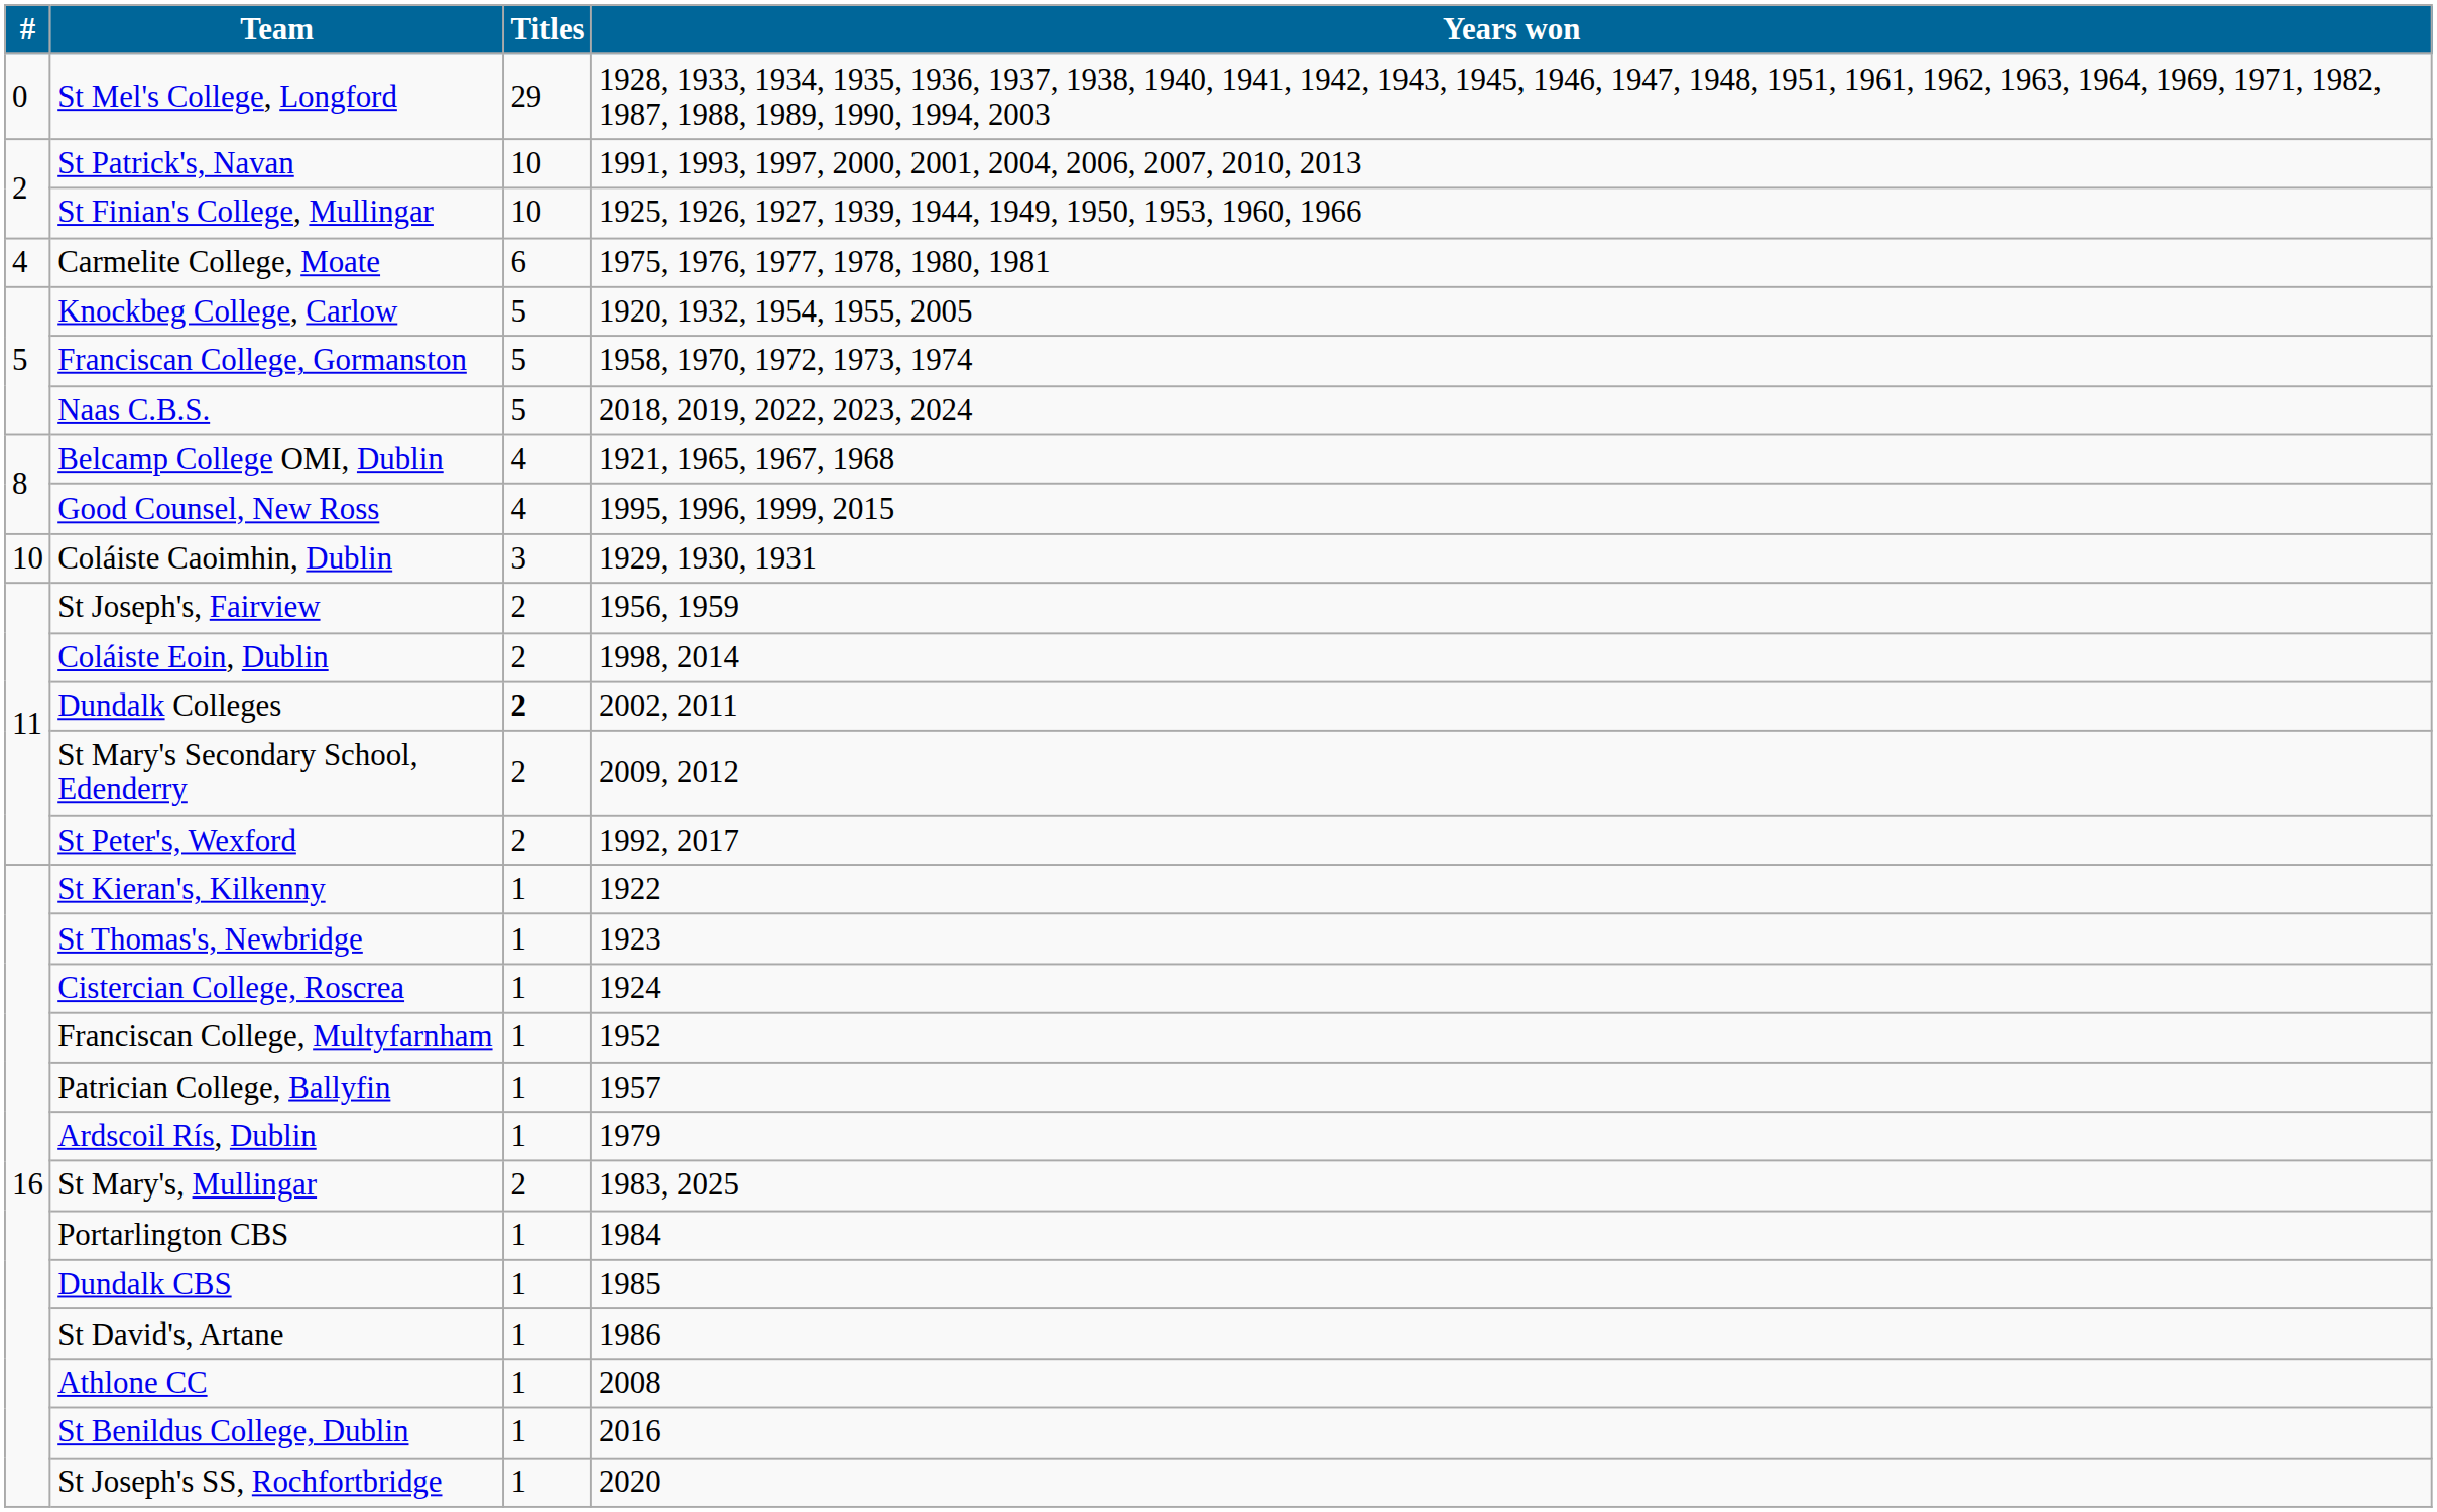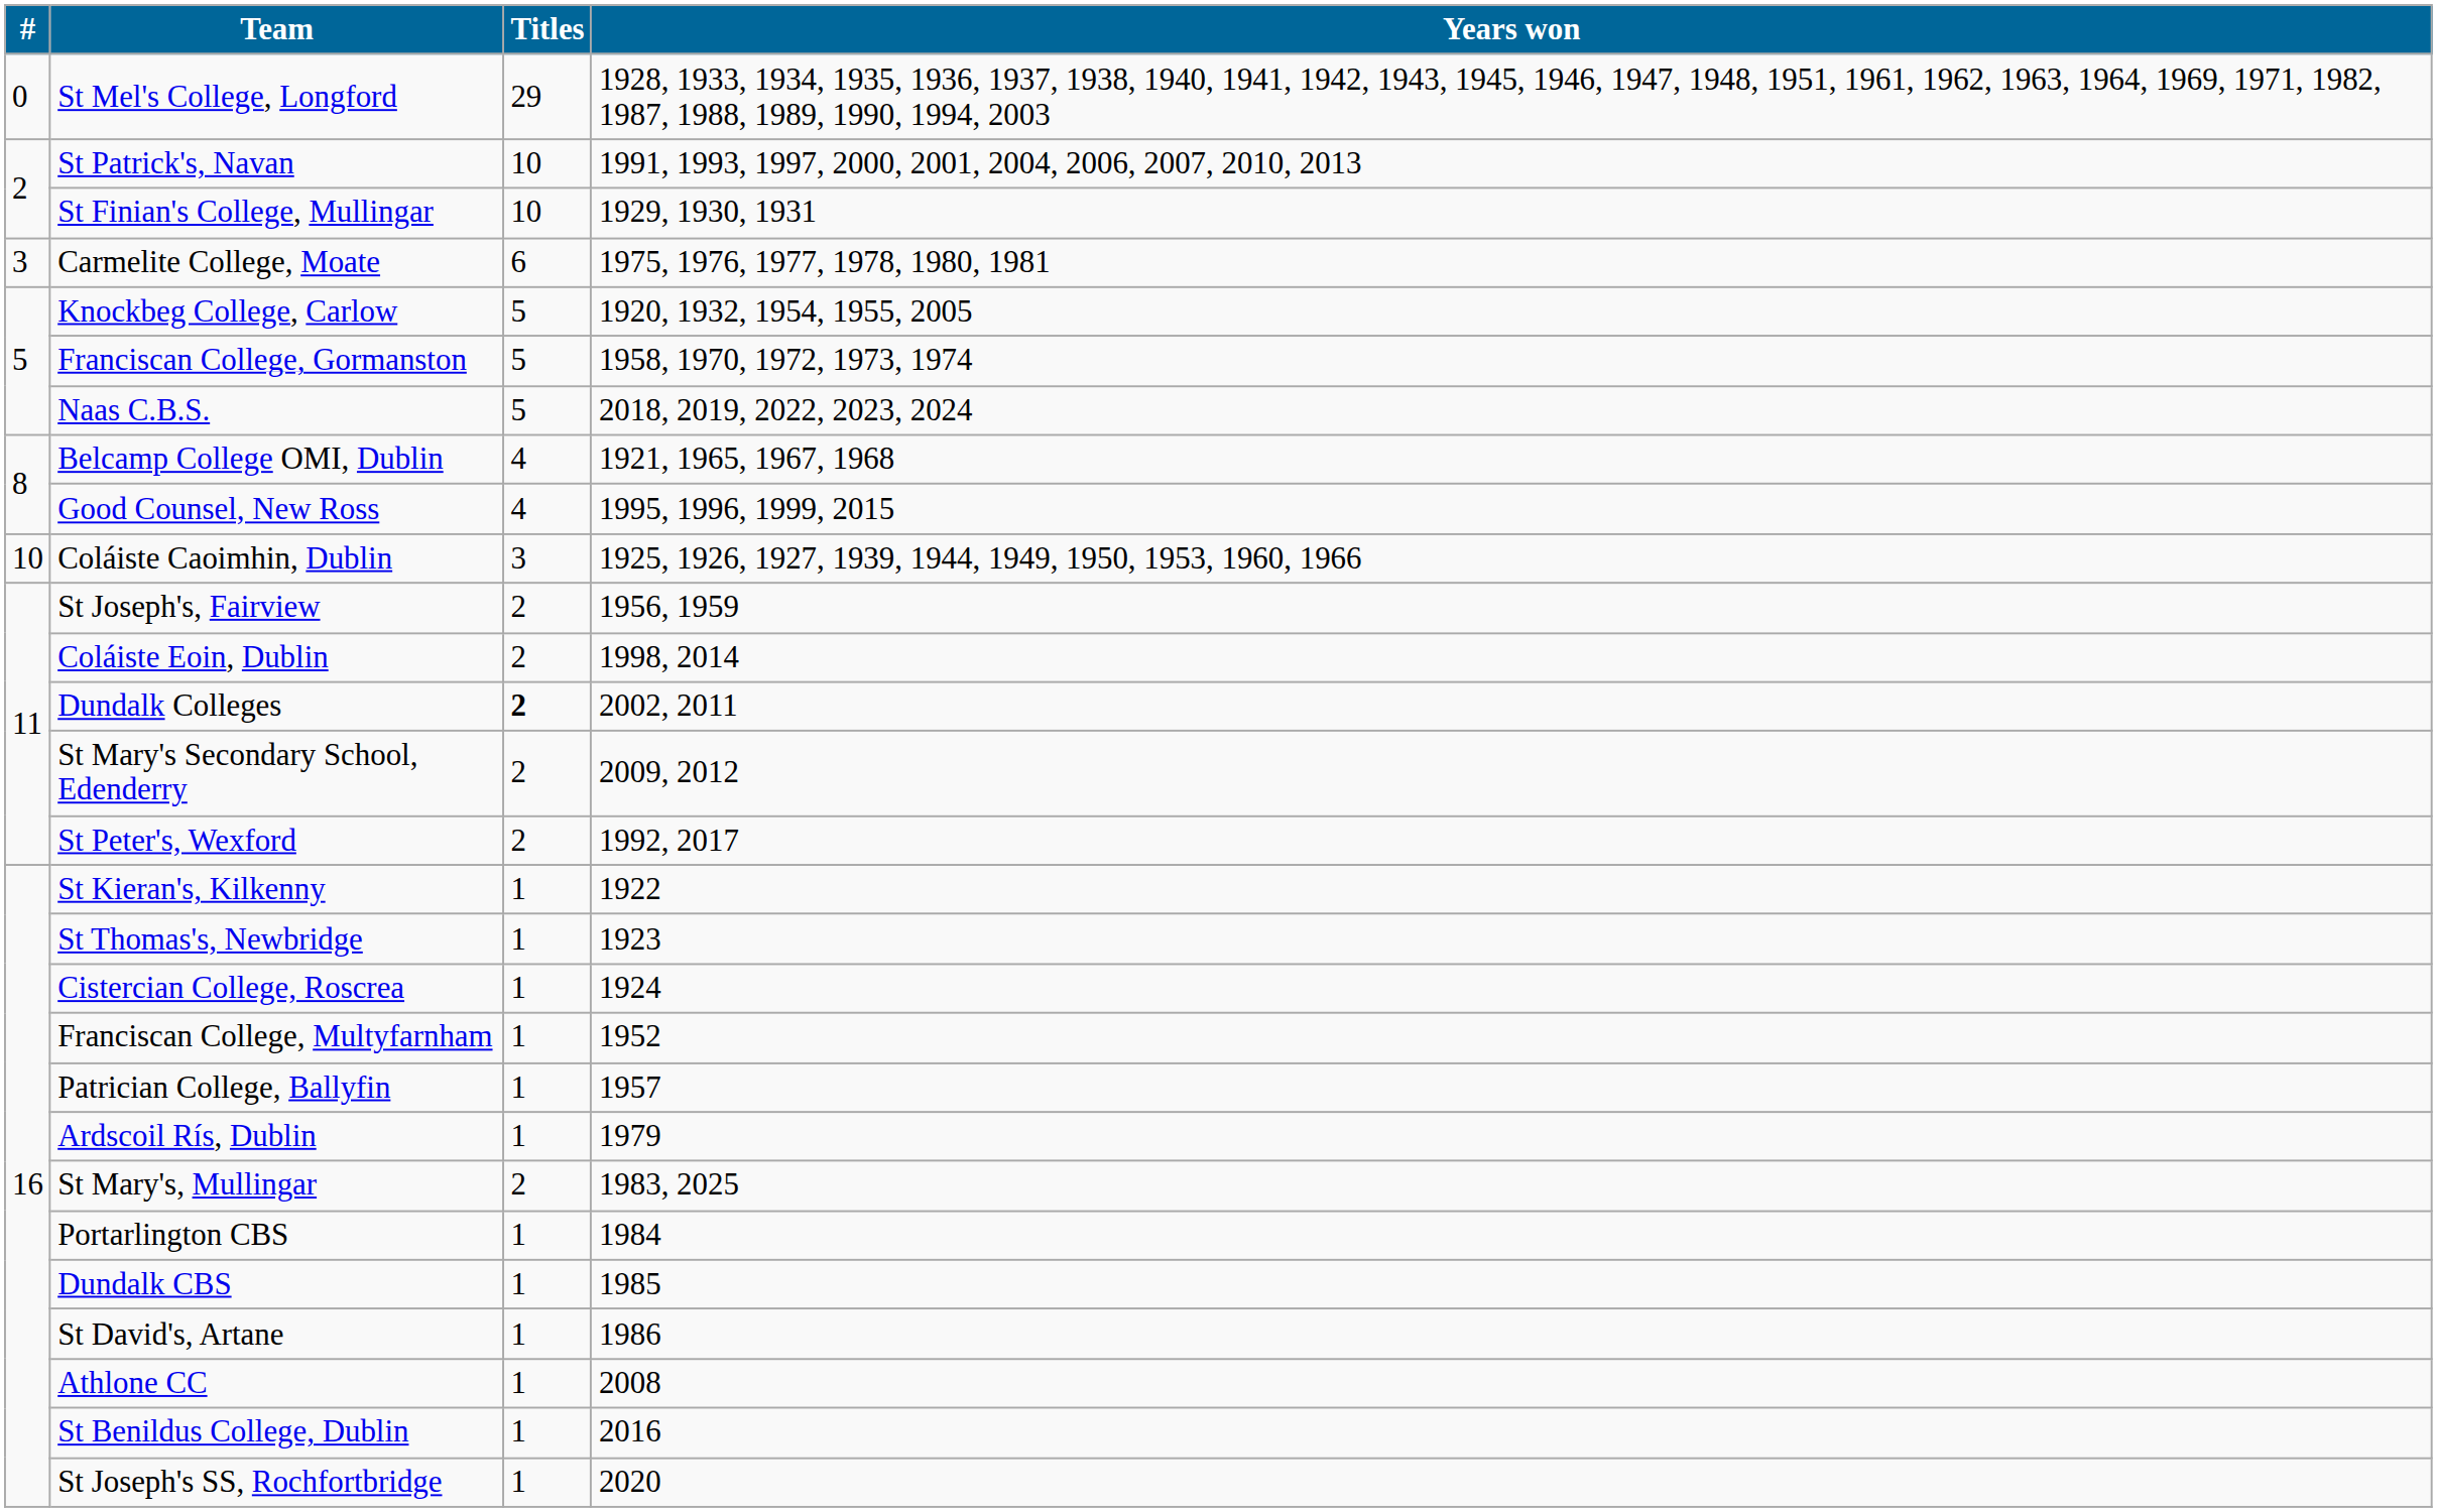 <table class="wikitable">
 <tr>
 <th style="background:#069; color:white;">#</th>
 <th style="background:#069; color:white;">Team</th>
 <th style="background:#069; color:white;">Titles</th>
 <th style="background:#069; color:white;">Years won</th>
 </tr>
 <tr>
 <td>0</td>
 <td><a href='#'>St Mel's College</a>, <a href='#'>Longford</a></td>
 <td>29</td>
 <td>1928, 1933, 1934, 1935, 1936, 1937, 1938, 1940, 1941, 1942, 1943, 1945, 1946, 1947, 1948, 1951, 1961, 1962, 1963, 1964, 1969, 1971, 1982, 1987, 1988, 1989, 1990, 1994, 2003</td>
 </tr>
 <tr>
 <td rowspan=2>2</td>
 <td><a href='#'>St Patrick's, Navan</a></td>
 <td>10</td>
 <td>1991, 1993, 1997, 2000, 2001, 2004, 2006, 2007, 2010, 2013</td>
 </tr>
 <tr>
 <td><a href='#'>St Finian's College</a>, <a href='#'>Mullingar</a></td>
 <td>10</td>
-<td>1925, 1926, 1927, 1939, 1944, 1949, 1950, 1953, 1960, 1966</td>
+<td>1929, 1930, 1931</td>
 </tr>
 <tr>
-<td>4</td>
+<td>3</td>
 <td>Carmelite College, <a href='#'>Moate</a></td>
 <td>6</td>
 <td>1975, 1976, 1977, 1978, 1980, 1981</td>
 </tr>
 <tr>
 <td rowspan=3>5</td>
 <td><a href='#'>Knockbeg College</a>, <a href='#'>Carlow</a></td>
 <td>5</td>
 <td>1920, 1932, 1954, 1955, 2005</td>
 </tr>
 <tr>
 <td><a href='#'>Franciscan College, Gormanston</a></td>
 <td>5</td>
 <td>1958, 1970, 1972, 1973, 1974</td>
 </tr>
 <tr>
 <td><a href='#'>Naas C.B.S.</a></td>
 <td>5</td>
 <td>2018, 2019, 2022, 2023, 2024</td>
 </tr>
 <tr>
 <td rowspan=2>8</td>
 <td><a href='#'>Belcamp College</a> OMI, <a href='#'>Dublin</a></td>
 <td>4</td>
 <td>1921, 1965, 1967, 1968</td>
 </tr>
 <tr>
 <td><a href='#'>Good Counsel, New Ross</a></td>
 <td>4</td>
 <td>1995, 1996, 1999, 2015</td>
 </tr>
 <tr>
 <td>10</td>
 <td>Coláiste Caoimhin, <a href='#'>Dublin</a></td>
 <td>3</td>
-<td>1929, 1930, 1931</td>
+<td>1925, 1926, 1927, 1939, 1944, 1949, 1950, 1953, 1960, 1966</td>
 </tr>
 <tr>
 <td rowspan="5">11</td>
 <td>St Joseph's, <a href='#'>Fairview</a></td>
 <td>2</td>
 <td>1956, 1959</td>
 </tr>
 <tr>
 <td><a href='#'>Coláiste Eoin</a>, <a href='#'>Dublin</a></td>
 <td>2</td>
 <td>1998, 2014</td>
 </tr>
 <tr>
 <td><a href='#'>Dundalk</a> Colleges</td>
 <td><strong>2</strong></td>
 <td>2002, 2011</td>
 </tr>
 <tr>
 <td>St Mary's Secondary School, <a href='#'>Edenderry</a></td>
 <td>2</td>
 <td>2009, 2012</td>
 </tr>
 <tr>
 <td><a href='#'>St Peter's, Wexford</a></td>
 <td>2</td>
 <td>1992, 2017</td>
 </tr>
 <tr>
 <td rowspan="13">16</td>
 <td><a href='#'>St Kieran's, Kilkenny</a></td>
 <td>1</td>
 <td>1922</td>
 </tr>
 <tr>
 <td><a href='#'>St Thomas's, Newbridge</a></td>
 <td>1</td>
 <td>1923</td>
 </tr>
 <tr>
 <td><a href='#'>Cistercian College, Roscrea</a></td>
 <td>1</td>
 <td>1924</td>
 </tr>
 <tr>
 <td>Franciscan College, <a href='#'>Multyfarnham</a></td>
 <td>1</td>
 <td>1952</td>
 </tr>
 <tr>
 <td>Patrician College, <a href='#'>Ballyfin</a></td>
 <td>1</td>
 <td>1957</td>
 </tr>
 <tr>
 <td><a href='#'>Ardscoil Rís</a>, <a href='#'>Dublin</a></td>
 <td>1</td>
 <td>1979</td>
 </tr>
 <tr>
 <td>St Mary's, <a href='#'>Mullingar</a></td>
 <td>2</td>
 <td>1983, 2025</td>
 </tr>
 <tr>
 <td>Portarlington CBS</td>
 <td>1</td>
 <td>1984</td>
 </tr>
 <tr>
 <td><a href='#'>Dundalk CBS</a></td>
 <td>1</td>
 <td>1985</td>
 </tr>
 <tr>
 <td>St David's, Artane</td>
 <td>1</td>
 <td>1986</td>
 </tr>
 <tr>
 <td><a href='#'>Athlone CC</a></td>
 <td>1</td>
 <td>2008</td>
 </tr>
 <tr>
 <td><a href='#'>St Benildus College, Dublin</a></td>
 <td>1</td>
 <td>2016</td>
 </tr>
 <tr>
 <td>St Joseph's SS, <a href='#'>Rochfortbridge</a></td>
 <td>1</td>
 <td>2020</td>
 </tr>
 </table>
